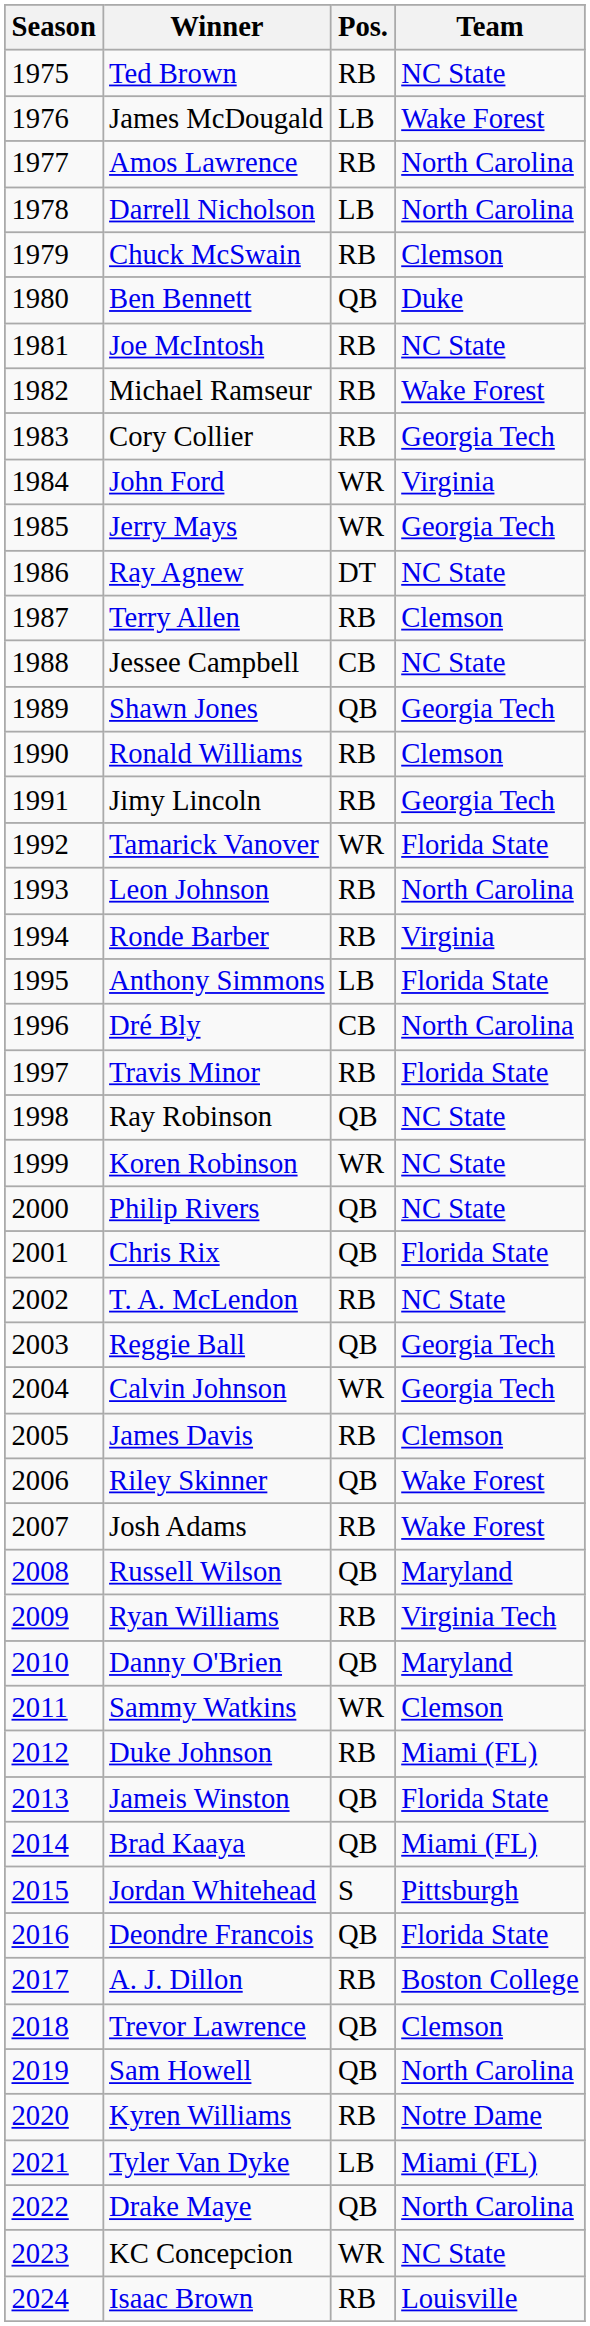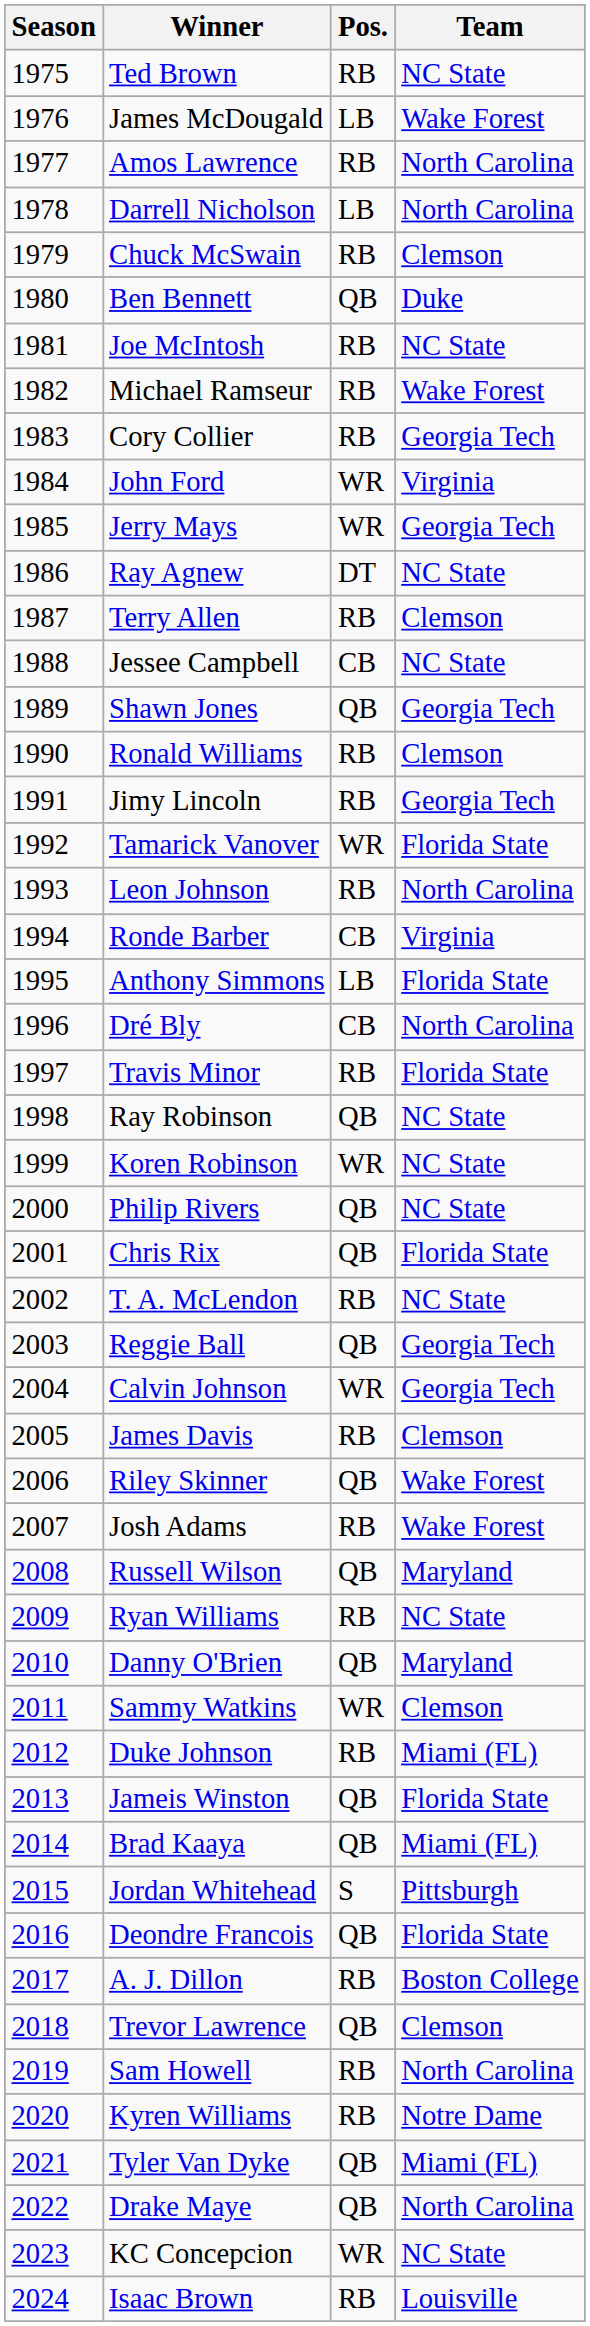 <table class="wikitable sortable">
 <tr>
 <th>Season</th>
 <th>Winner</th>
 <th>Pos.</th>
 <th>Team</th>
 </tr>
 <tr>
 <td>1975</td>
 <td><a href='#'>Ted Brown</a></td>
 <td>RB</td>
 <td><a href='#'>NC State</a></td>
 </tr>
 <tr>
 <td>1976</td>
 <td>James McDougald</td>
 <td>LB</td>
 <td><a href='#'>Wake Forest</a></td>
 </tr>
 <tr>
 <td>1977</td>
 <td><a href='#'>Amos Lawrence</a></td>
 <td>RB</td>
 <td><a href='#'>North Carolina</a></td>
 </tr>
 <tr>
 <td>1978</td>
 <td><a href='#'>Darrell Nicholson</a></td>
 <td>LB</td>
 <td><a href='#'>North Carolina</a></td>
 </tr>
 <tr>
 <td>1979</td>
 <td><a href='#'>Chuck McSwain</a></td>
 <td>RB</td>
 <td><a href='#'>Clemson</a></td>
 </tr>
 <tr>
 <td>1980</td>
 <td><a href='#'>Ben Bennett</a></td>
 <td>QB</td>
 <td><a href='#'>Duke</a></td>
 </tr>
 <tr>
 <td>1981</td>
 <td><a href='#'>Joe McIntosh</a></td>
 <td>RB</td>
 <td><a href='#'>NC State</a></td>
 </tr>
 <tr>
 <td>1982</td>
 <td>Michael Ramseur</td>
 <td>RB</td>
 <td><a href='#'>Wake Forest</a></td>
 </tr>
 <tr>
 <td>1983</td>
 <td>Cory Collier</td>
 <td>RB</td>
 <td><a href='#'>Georgia Tech</a></td>
 </tr>
 <tr>
 <td>1984</td>
 <td><a href='#'>John Ford</a></td>
 <td>WR</td>
 <td><a href='#'>Virginia</a></td>
 </tr>
 <tr>
 <td>1985</td>
 <td><a href='#'>Jerry Mays</a></td>
 <td>WR</td>
 <td><a href='#'>Georgia Tech</a></td>
 </tr>
 <tr>
 <td>1986</td>
 <td><a href='#'>Ray Agnew</a></td>
 <td>DT</td>
 <td><a href='#'>NC State</a></td>
 </tr>
 <tr>
 <td>1987</td>
 <td><a href='#'>Terry Allen</a></td>
 <td>RB</td>
 <td><a href='#'>Clemson</a></td>
 </tr>
 <tr>
 <td>1988</td>
 <td>Jessee Campbell</td>
 <td>CB</td>
 <td><a href='#'>NC State</a></td>
 </tr>
 <tr>
 <td>1989</td>
 <td><a href='#'>Shawn Jones</a></td>
 <td>QB</td>
 <td><a href='#'>Georgia Tech</a></td>
 </tr>
 <tr>
 <td>1990</td>
 <td><a href='#'>Ronald Williams</a></td>
 <td>RB</td>
 <td><a href='#'>Clemson</a></td>
 </tr>
 <tr>
 <td>1991</td>
 <td>Jimy Lincoln</td>
 <td>RB</td>
 <td><a href='#'>Georgia Tech</a></td>
 </tr>
 <tr>
 <td>1992</td>
 <td><a href='#'>Tamarick Vanover</a></td>
 <td>WR</td>
 <td><a href='#'>Florida State</a></td>
 </tr>
 <tr>
 <td>1993</td>
 <td><a href='#'>Leon Johnson</a></td>
 <td>RB</td>
 <td><a href='#'>North Carolina</a></td>
 </tr>
 <tr>
 <td>1994</td>
 <td><a href='#'>Ronde Barber</a></td>
-<td>RB</td>
+<td>CB</td>
 <td><a href='#'>Virginia</a></td>
 </tr>
 <tr>
 <td>1995</td>
 <td><a href='#'>Anthony Simmons</a></td>
 <td>LB</td>
 <td><a href='#'>Florida State</a></td>
 </tr>
 <tr>
 <td>1996</td>
 <td><a href='#'>Dré Bly</a></td>
 <td>CB</td>
 <td><a href='#'>North Carolina</a></td>
 </tr>
 <tr>
 <td>1997</td>
 <td><a href='#'>Travis Minor</a></td>
 <td>RB</td>
 <td><a href='#'>Florida State</a></td>
 </tr>
 <tr>
 <td>1998</td>
 <td>Ray Robinson</td>
 <td>QB</td>
 <td><a href='#'>NC State</a></td>
 </tr>
 <tr>
 <td>1999</td>
 <td><a href='#'>Koren Robinson</a></td>
 <td>WR</td>
 <td><a href='#'>NC State</a></td>
 </tr>
 <tr>
 <td>2000</td>
 <td><a href='#'>Philip Rivers</a></td>
 <td>QB</td>
 <td><a href='#'>NC State</a></td>
 </tr>
 <tr>
 <td>2001</td>
 <td><a href='#'>Chris Rix</a></td>
 <td>QB</td>
 <td><a href='#'>Florida State</a></td>
 </tr>
 <tr>
 <td>2002</td>
 <td><a href='#'>T. A. McLendon</a></td>
 <td>RB</td>
 <td><a href='#'>NC State</a></td>
 </tr>
 <tr>
 <td>2003</td>
 <td><a href='#'>Reggie Ball</a></td>
 <td>QB</td>
 <td><a href='#'>Georgia Tech</a></td>
 </tr>
 <tr>
 <td>2004</td>
 <td><a href='#'>Calvin Johnson</a></td>
 <td>WR</td>
 <td><a href='#'>Georgia Tech</a></td>
 </tr>
 <tr>
 <td>2005</td>
 <td><a href='#'>James Davis</a></td>
 <td>RB</td>
 <td><a href='#'>Clemson</a></td>
 </tr>
 <tr>
 <td>2006</td>
 <td><a href='#'>Riley Skinner</a></td>
 <td>QB</td>
 <td><a href='#'>Wake Forest</a></td>
 </tr>
 <tr>
 <td>2007</td>
 <td>Josh Adams</td>
 <td>RB</td>
 <td><a href='#'>Wake Forest</a></td>
 </tr>
 <tr>
 <td><a href='#'>2008</a></td>
 <td><a href='#'>Russell Wilson</a></td>
 <td>QB</td>
 <td><a href='#'>Maryland</a></td>
 </tr>
 <tr>
 <td><a href='#'>2009</a></td>
 <td><a href='#'>Ryan Williams</a></td>
 <td>RB</td>
-<td><a href='#'>Virginia Tech</a></td>
+<td><a href='#'>NC State</a></td>
 </tr>
 <tr>
 <td><a href='#'>2010</a></td>
 <td><a href='#'>Danny O'Brien</a></td>
 <td>QB</td>
 <td><a href='#'>Maryland</a></td>
 </tr>
 <tr>
 <td><a href='#'>2011</a></td>
 <td><a href='#'>Sammy Watkins</a></td>
 <td>WR</td>
 <td><a href='#'>Clemson</a></td>
 </tr>
 <tr>
 <td><a href='#'>2012</a></td>
 <td><a href='#'>Duke Johnson</a></td>
 <td>RB</td>
 <td><a href='#'>Miami (FL)</a></td>
 </tr>
 <tr>
 <td><a href='#'>2013</a></td>
 <td><a href='#'>Jameis Winston</a></td>
 <td>QB</td>
 <td><a href='#'>Florida State</a></td>
 </tr>
 <tr>
 <td><a href='#'>2014</a></td>
 <td><a href='#'>Brad Kaaya</a></td>
 <td>QB</td>
 <td><a href='#'>Miami (FL)</a></td>
 </tr>
 <tr>
 <td><a href='#'>2015</a></td>
 <td><a href='#'>Jordan Whitehead</a></td>
 <td>S</td>
 <td><a href='#'>Pittsburgh</a></td>
 </tr>
 <tr>
 <td><a href='#'>2016</a></td>
 <td><a href='#'>Deondre Francois</a></td>
 <td>QB</td>
 <td><a href='#'>Florida State</a></td>
 </tr>
 <tr>
 <td><a href='#'>2017</a></td>
 <td><a href='#'>A. J. Dillon</a></td>
 <td>RB</td>
 <td><a href='#'>Boston College</a></td>
 </tr>
 <tr>
 <td><a href='#'>2018</a></td>
 <td><a href='#'>Trevor Lawrence</a></td>
 <td>QB</td>
 <td><a href='#'>Clemson</a></td>
 </tr>
 <tr>
 <td><a href='#'>2019</a></td>
 <td><a href='#'>Sam Howell</a></td>
-<td>QB</td>
+<td>RB</td>
 <td><a href='#'>North Carolina</a></td>
 </tr>
 <tr>
 <td><a href='#'>2020</a></td>
 <td><a href='#'>Kyren Williams</a></td>
 <td>RB</td>
 <td><a href='#'>Notre Dame</a></td>
 </tr>
 <tr>
 <td><a href='#'>2021</a></td>
 <td><a href='#'>Tyler Van Dyke</a></td>
-<td>LB</td>
+<td>QB</td>
 <td><a href='#'>Miami (FL)</a></td>
 </tr>
 <tr>
 <td><a href='#'>2022</a></td>
 <td><a href='#'>Drake Maye</a></td>
 <td>QB</td>
 <td><a href='#'>North Carolina</a></td>
 </tr>
 <tr>
 <td><a href='#'>2023</a></td>
 <td>KC Concepcion</td>
 <td>WR</td>
 <td><a href='#'>NC State</a></td>
 </tr>
 <tr>
 <td><a href='#'>2024</a></td>
 <td><a href='#'>Isaac Brown</a></td>
 <td>RB</td>
 <td><a href='#'>Louisville</a></td>
 </tr>
 </table>
